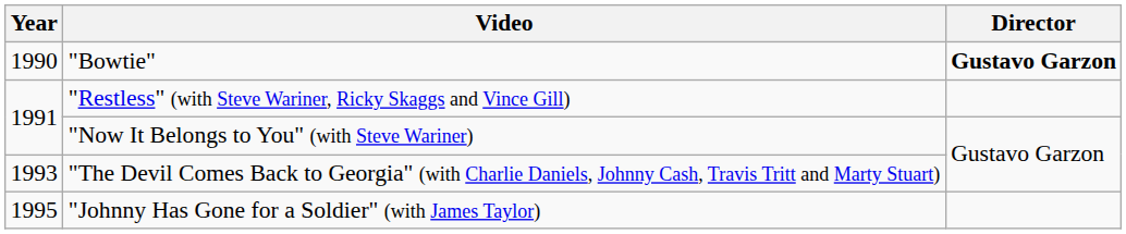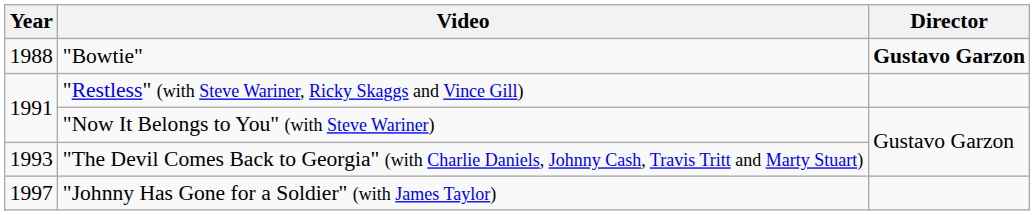 <table class="wikitable">
 <tr>
 <th>Year</th>
 <th>Video</th>
 <th>Director</th>
 </tr>
 <tr>
-<td>1990</td>
+<td>1988</td>
 <td>"Bowtie"</td>
 <td><strong>Gustavo Garzon</strong></td>
 </tr>
 <tr>
 <td rowspan="2">1991</td>
 <td>"<a href='#'>Restless</a>" <small>(with <a href='#'>Steve Wariner</a>, <a href='#'>Ricky Skaggs</a> and <a href='#'>Vince Gill</a>)</small></td>
 <td></td>
 </tr>
 <tr>
 <td>"Now It Belongs to You" <small>(with <a href='#'>Steve Wariner</a>)</small></td>
 <td rowspan="2">Gustavo Garzon</td>
 </tr>
 <tr>
 <td>1993</td>
 <td>"The Devil Comes Back to Georgia" <small>(with <a href='#'>Charlie Daniels</a>, <a href='#'>Johnny Cash</a>, <a href='#'>Travis Tritt</a> and <a href='#'>Marty Stuart</a>)</small></td>
 </tr>
 <tr>
-<td>1995</td>
+<td>1997</td>
 <td>"Johnny Has Gone for a Soldier" <small>(with <a href='#'>James Taylor</a>)</small></td>
 <td></td>
 </tr>
 </table>
